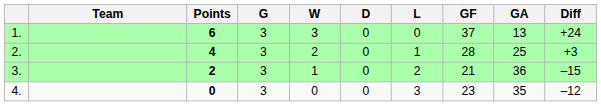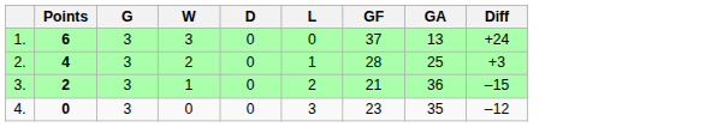 <table class=wikitable style="text-align:center">
 <tr bgcolor="#DCDCDC">
 <th width="25"></th>
-<th width="200">Team</th>
 <th width="60">Points</th>
 <th width="60">G</th>
 <th width="60">W</th>
 <th width="60">D</th>
 <th width="60">L</th>
 <th width="60">GF</th>
 <th width="60">GA</th>
 <th width="60">Diff</th>
 </tr>
 <tr bgcolor=#AAFFAA>
 <td>1.</td>
-<td align=left></td>
 <td><strong>6</strong></td>
 <td>3</td>
 <td>3</td>
 <td>0</td>
 <td>0</td>
 <td>37</td>
 <td>13</td>
 <td>+24</td>
 </tr>
 <tr bgcolor=#AAFFAA>
 <td>2.</td>
-<td align=left></td>
 <td><strong>4</strong></td>
 <td>3</td>
 <td>2</td>
 <td>0</td>
 <td>1</td>
 <td>28</td>
 <td>25</td>
 <td>+3</td>
 </tr>
 <tr bgcolor=#AAFFAA>
 <td>3.</td>
-<td align=left></td>
 <td><strong>2</strong></td>
 <td>3</td>
 <td>1</td>
 <td>0</td>
 <td>2</td>
 <td>21</td>
 <td>36</td>
 <td>–15</td>
 </tr>
 <tr>
 <td>4.</td>
-<td align=left></td>
 <td><strong>0</strong></td>
 <td>3</td>
 <td>0</td>
 <td>0</td>
 <td>3</td>
 <td>23</td>
 <td>35</td>
 <td>–12</td>
 </tr>
 </table>
